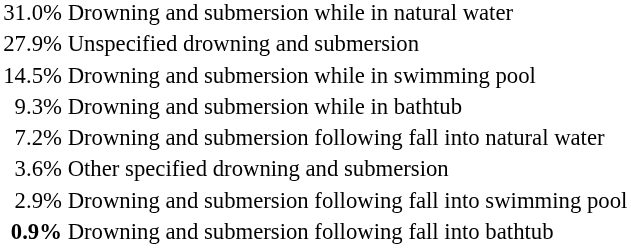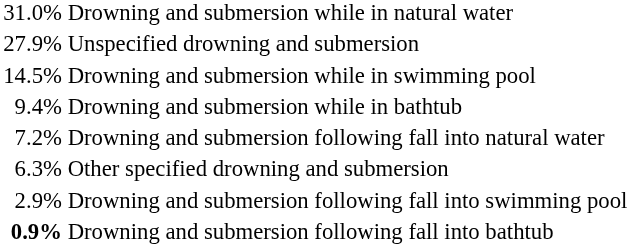 <table class="toccolours">
 <tr>
 <td align=right>31.0%</td>
 <td>Drowning and submersion while in natural water</td>
 </tr>
 <tr>
 <td align=right>27.9%</td>
 <td>Unspecified drowning and submersion</td>
 </tr>
 <tr>
 <td align=right>14.5%</td>
 <td>Drowning and submersion while in swimming pool</td>
 </tr>
 <tr>
-<td align=right>9.3%</td>
+<td align=right>9.4%</td>
 <td>Drowning and submersion while in bathtub</td>
 </tr>
 <tr>
 <td align=right>7.2%</td>
 <td>Drowning and submersion following fall into natural water</td>
 </tr>
 <tr>
-<td align=right>3.6%</td>
+<td align=right>6.3%</td>
 <td>Other specified drowning and submersion</td>
 </tr>
 <tr>
 <td align=right>2.9%</td>
 <td>Drowning and submersion following fall into swimming pool</td>
 </tr>
 <tr>
 <td align=right><strong>0.9%</strong></td>
 <td>Drowning and submersion following fall into bathtub</td>
 </tr>
 </table>
